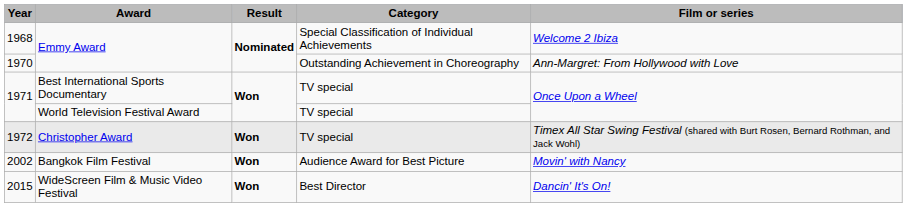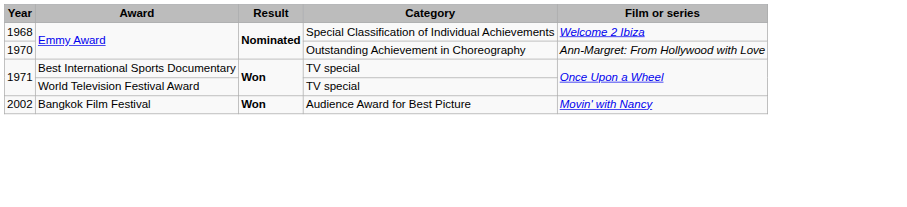 <table class="wikitable">
 <tr style="background:#b0c4de; text-align:center;">
 <th style="background:#bcbcbc;">Year</th>
 <th style="background:#bcbcbc;">Award</th>
 <th style="background:#bcbcbc;">Result</th>
 <th style="background:#bcbcbc;">Category</th>
 <th style="background:#bcbcbc;">Film or series</th>
 </tr>
 <tr>
 <td>1968</td>
 <td rowspan=2><a href='#'>Emmy Award</a></td>
 <td rowspan=2><strong>Nominated</strong></td>
 <td>Special Classification of Individual Achievements</td>
 <td><em><a href='#'>Welcome 2 Ibiza</a></em></td>
 </tr>
 <tr>
 <td>1970</td>
 <td>Outstanding Achievement in Choreography</td>
 <td><em>Ann-Margret: From Hollywood with Love</em></td>
 </tr>
 <tr>
 <td rowspan="2">1971</td>
 <td>Best International Sports Documentary</td>
 <td rowspan="2"><strong>Won</strong></td>
 <td>TV special</td>
 <td rowspan="2"><em><a href='#'>Once Upon a Wheel</a></em></td>
 </tr>
 <tr>
 <td>World Television Festival Award</td>
 <td>TV special</td>
 </tr>
-<tr style="background:#eaeaea;">
-<td>1972</td>
-<td><a href='#'>Christopher Award</a></td>
-<td><strong>Won</strong></td>
-<td>TV special</td>
-<td><em>Timex All Star Swing Festival</em> <small>(shared with Burt Rosen, Bernard Rothman, and Jack Wohl)</small></td>
-</tr>
 <tr>
 <td>2002</td>
 <td>Bangkok Film Festival</td>
 <td><strong>Won</strong></td>
 <td>Audience Award for Best Picture</td>
 <td><em><a href='#'>Movin' with Nancy</a></em></td>
 </tr>
-<tr>
-<td>2015</td>
-<td>WideScreen Film & Music Video Festival</td>
-<td><strong>Won</strong></td>
-<td>Best Director</td>
-<td><em><a href='#'>Dancin' It's On!</a></em></td>
-</tr>
 </table>
